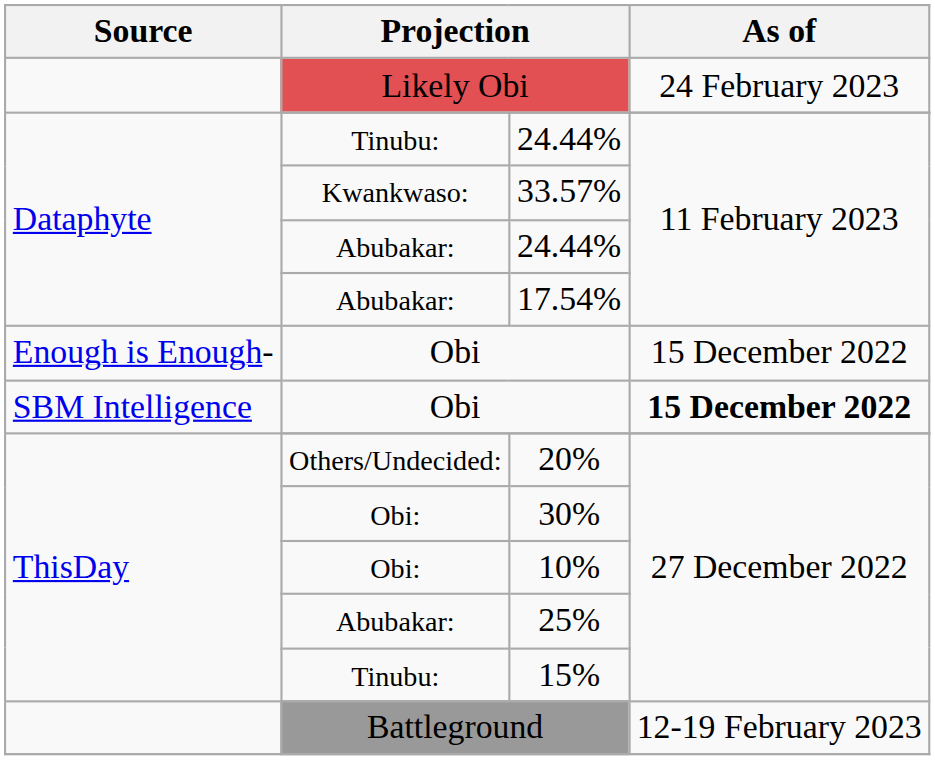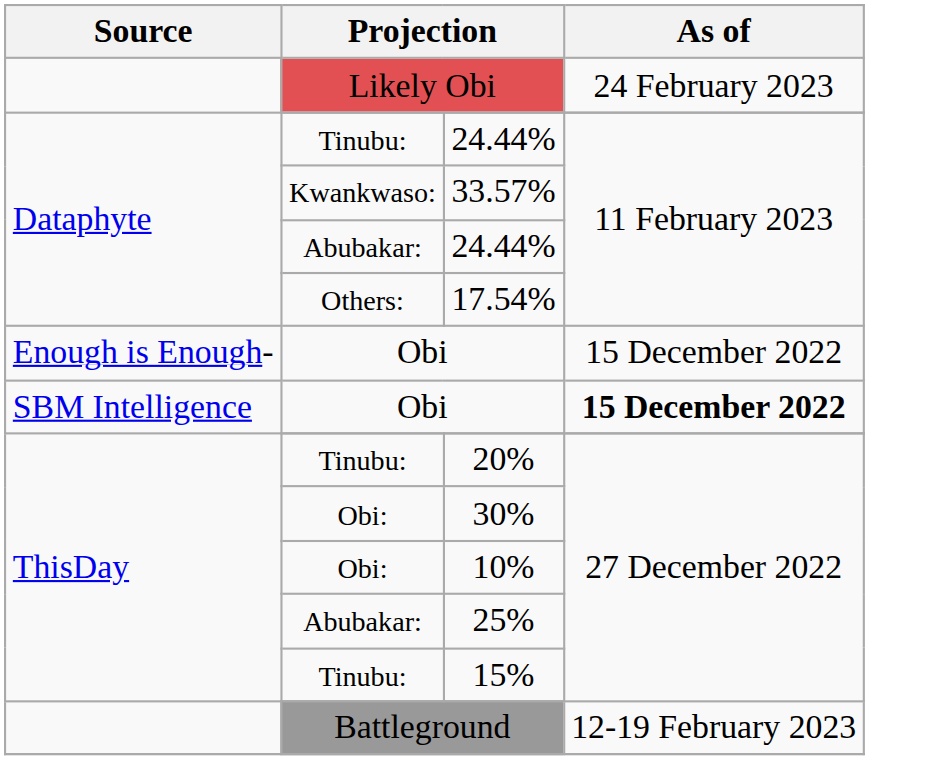 <table class="wikitable" style="text-align:center">
 <tr>
 <th>Source</th>
 <th colspan=2>Projection</th>
 <th>As of</th>
 </tr>
 <tr>
 <td align="left"></td>
 <td colspan=2 bgcolor=#e35053>Likely Obi</td>
 <td>24 February 2023</td>
 </tr>
 <tr>
 <td rowspan=5 align="left"><a href='#'>Dataphyte</a></td>
 </tr>
 <tr>
 <td><small>Tinubu:</small></td>
 <td>24.44%</td>
 <td rowspan=4>11 February 2023</td>
 </tr>
 <tr>
 <td><small>Kwankwaso:</small></td>
 <td>33.57%</td>
 </tr>
 <tr>
 <td><small>Abubakar:</small></td>
 <td>24.44%</td>
 </tr>
 <tr>
-<td><small>Abubakar:</small></td>
+<td><small>Others:</small></td>
 <td>17.54%</td>
 </tr>
 <tr>
 <td align="left"><a href='#'>Enough is Enough</a>-<br></td>
 <td colspan=2 >Obi</td>
 <td>15 December 2022</td>
 </tr>
 <tr>
 <td align="left"><a href='#'>SBM Intelligence</a></td>
 <td colspan=2 >Obi</td>
 <td><strong>15 December 2022</strong></td>
 </tr>
 <tr>
 <td rowspan=6 align="left"><a href='#'>ThisDay</a></td>
 </tr>
 <tr>
-<td><small>Others/Undecided:</small></td>
+<td><small>Tinubu:</small></td>
 <td>20%</td>
 <td rowspan=5>27 December 2022</td>
 </tr>
 <tr>
 <td><small>Obi:</small></td>
 <td>30%</td>
 </tr>
 <tr>
 <td><small>Obi:</small></td>
 <td>10%</td>
 </tr>
 <tr>
 <td><small>Abubakar:</small></td>
 <td>25%</td>
 </tr>
 <tr>
 <td><small>Tinubu:</small></td>
 <td>15%</td>
 </tr>
 <tr>
 <td align="left"></td>
 <td colspan=2 bgcolor=#999999>Battleground</td>
 <td>12-19 February 2023</td>
 </tr>
 <tr>
 </tr>
 </table>
